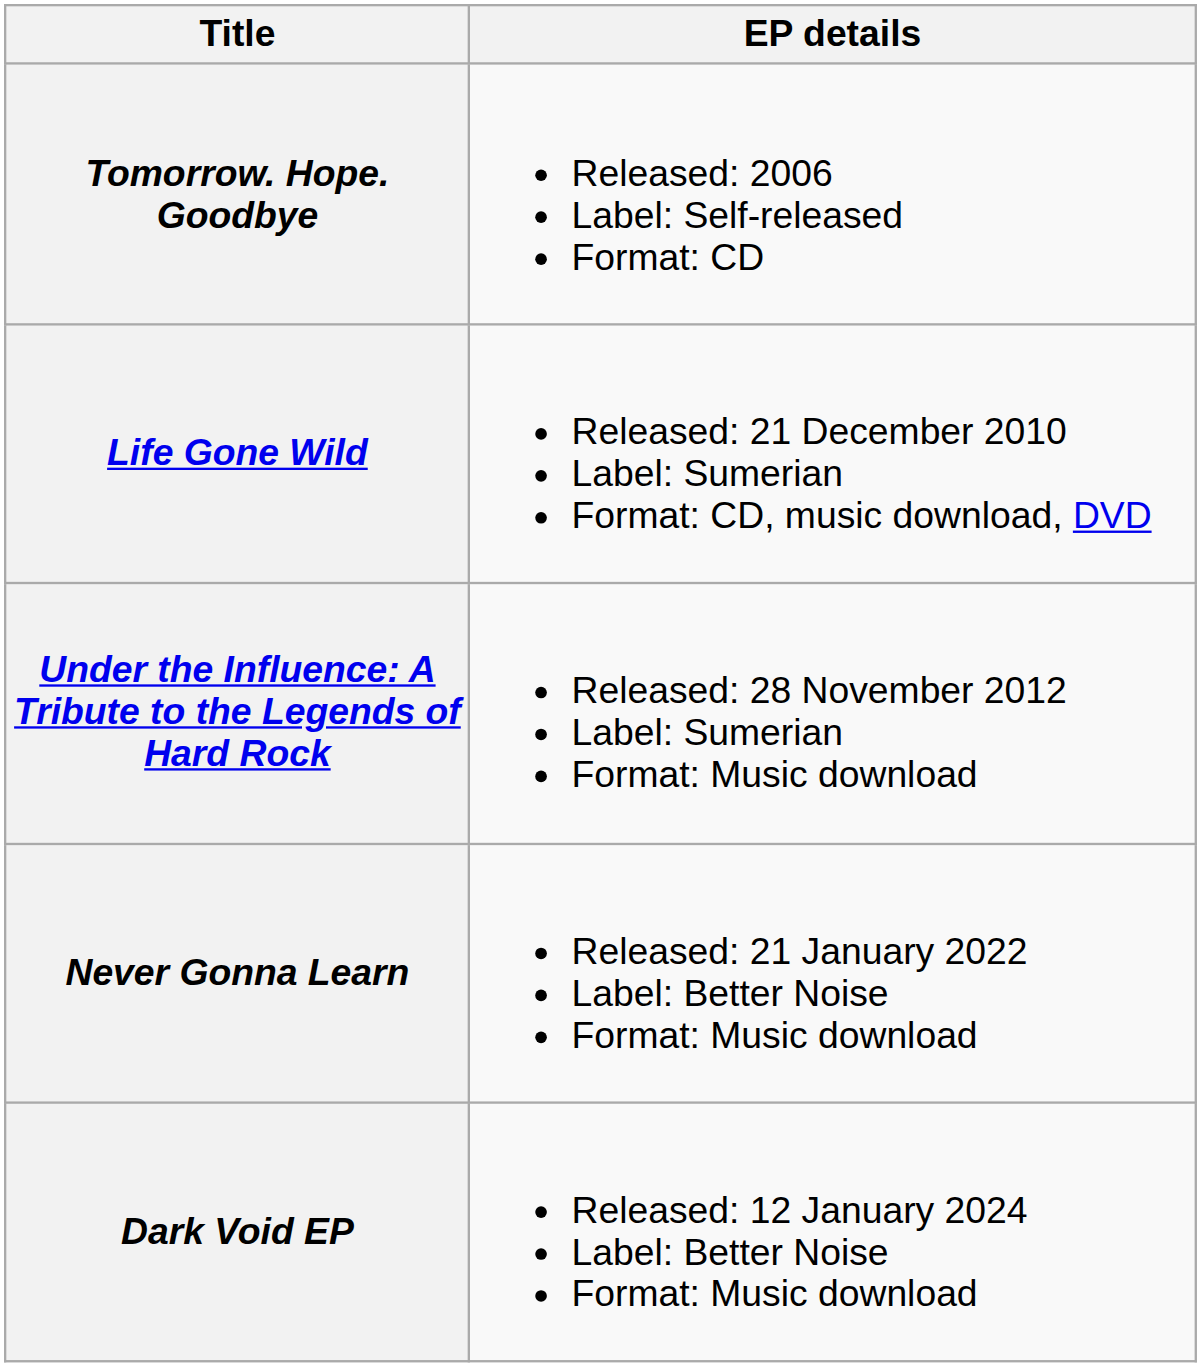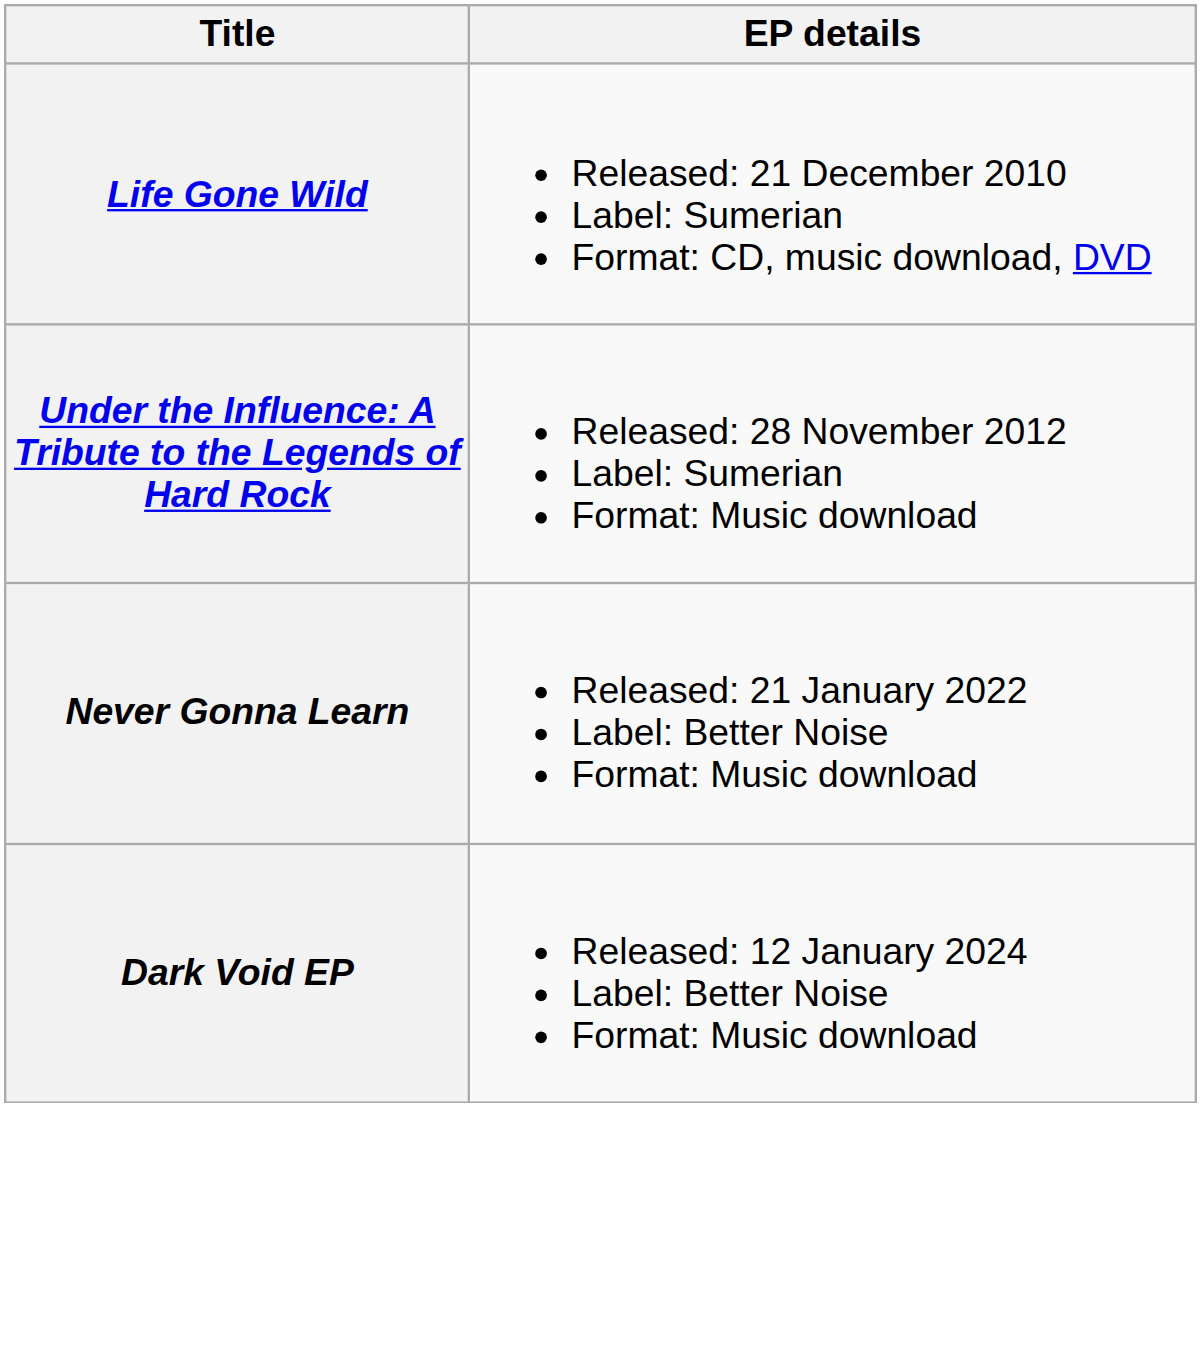 <table class="wikitable plainrowheaders">
 <tr>
 <th scope="col" style="width:12em;">Title</th>
 <th scope="col" style="width:19em;">EP details</th>
-</tr>
-<tr>
-<th scope="row"><em>Tomorrow. Hope. Goodbye</em></th>
-<td><br><ul><li>Released: 2006</li><li>Label: Self-released</li><li>Format: CD</li></ul></td>
 </tr>
 <tr>
 <th scope="row"><em><a href='#'>Life Gone Wild</a></em></th>
 <td><br><ul><li>Released: 21 December 2010</li><li>Label: Sumerian</li><li>Format: CD, music download, <a href='#'>DVD</a></li></ul></td>
 </tr>
 <tr>
 <th scope="row"><em><a href='#'>Under the Influence: A Tribute to the Legends of Hard Rock</a></em></th>
 <td><br><ul><li>Released: 28 November 2012</li><li>Label: Sumerian</li><li>Format: Music download</li></ul></td>
 </tr>
 <tr>
 <th scope="row"><em>Never Gonna Learn</em></th>
 <td><br><ul><li>Released: 21 January 2022</li><li>Label: Better Noise</li><li>Format: Music download</li></ul></td>
 </tr>
 <tr>
 <th scope="row"><em>Dark Void EP</em></th>
 <td><br><ul><li>Released: 12 January 2024</li><li>Label: Better Noise</li><li>Format: Music download</li></ul></td>
 </tr>
 </table>
